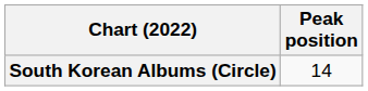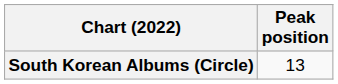 <table class="wikitable plainrowheaders" style="text-align:center">
 <tr>
 <th scope="col">Chart (2022)</th>
 <th scope="col">Peak<br>position</th>
 </tr>
 <tr>
 <th scope="row">South Korean Albums (Circle)</th>
-<td>14</td>
+<td>13</td>
 </tr>
 </table>
